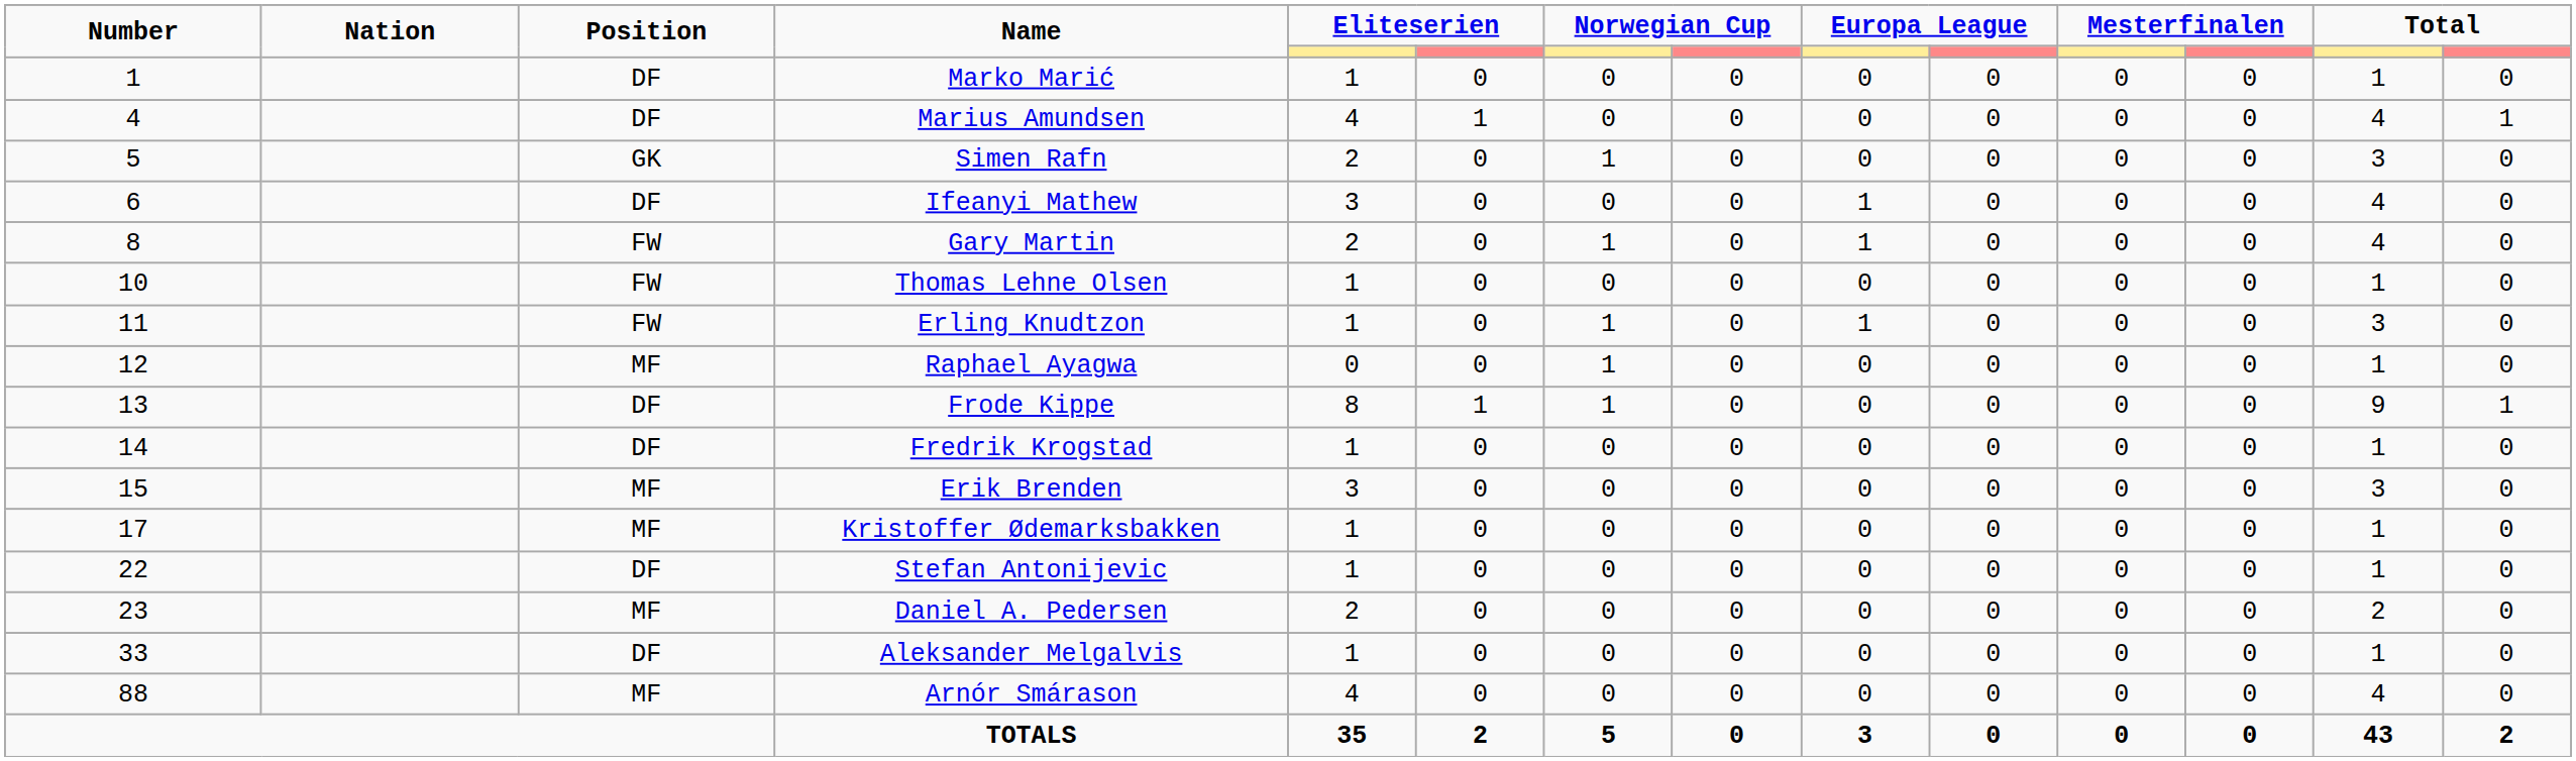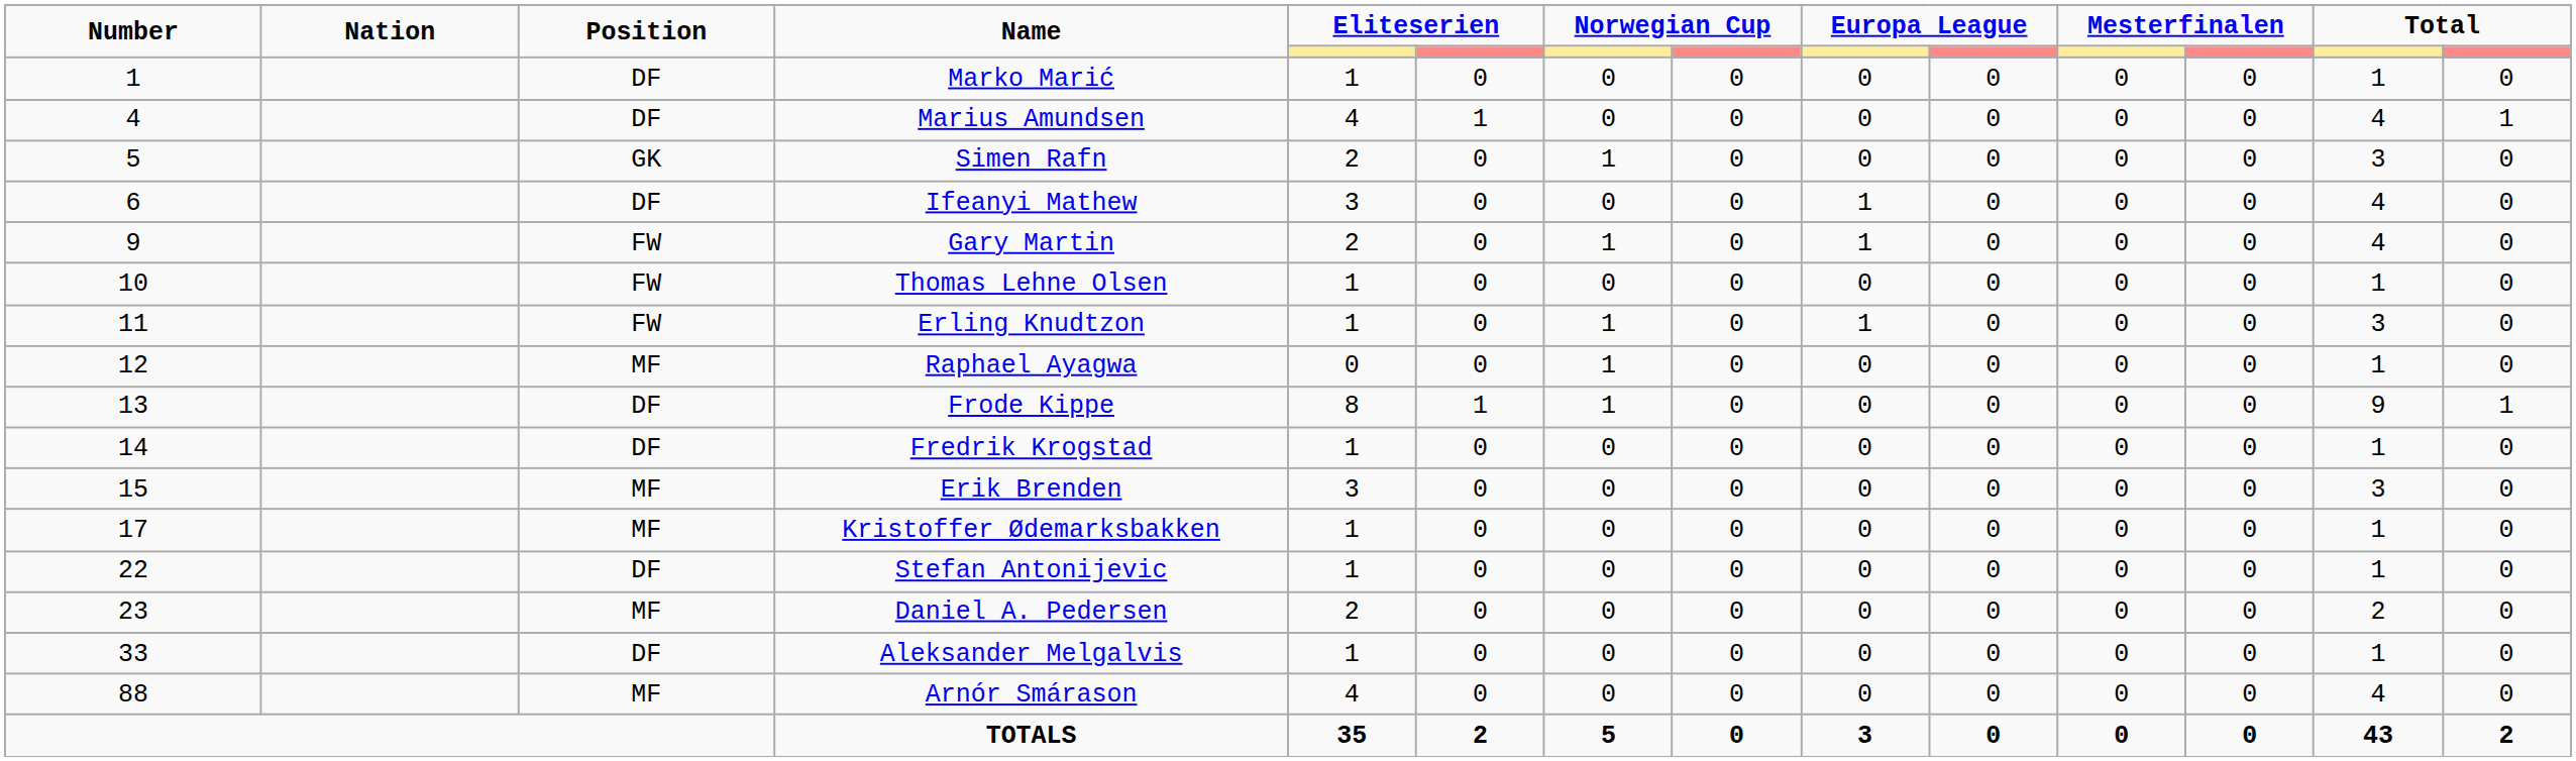 <table class="wikitable" style="font-size: 100%; text-align: center;">
 <tr>
 <td rowspan="2" width="10%" align="center"><strong>Number</strong></td>
 <td rowspan="2" width="10%" align="center"><strong>Nation</strong></td>
 <td rowspan="2" width="10%" align="center"><strong>Position</strong></td>
 <td rowspan="2" width="20%" align="center"><strong>Name</strong></td>
 <td colspan="2" align="center"><strong><a href='#'>Eliteserien</a></strong></td>
 <td colspan="2" align="center"><strong><a href='#'>Norwegian Cup</a></strong></td>
 <td colspan="2" align="center"><strong><a href='#'>Europa League</a></strong></td>
 <td colspan="2" align="center"><strong><a href='#'>Mesterfinalen</a></strong></td>
 <td colspan="2" align="center"><strong>Total</strong></td>
 </tr>
 <tr>
 <th width=60 style="background: #FFEE99"></th>
 <th width=60 style="background: #FF8888"></th>
 <th width=60 style="background: #FFEE99"></th>
 <th width=60 style="background: #FF8888"></th>
 <th width=60 style="background: #FFEE99"></th>
 <th width=60 style="background: #FF8888"></th>
 <th width=60 style="background: #FFEE99"></th>
 <th width=60 style="background: #FF8888"></th>
 <th width=60 style="background: #FFEE99"></th>
 <th width=60 style="background: #FF8888"></th>
 </tr>
 <tr>
 <td>1</td>
 <td></td>
 <td>DF</td>
 <td><a href='#'>Marko Marić</a></td>
 <td>1</td>
 <td>0</td>
 <td>0</td>
 <td>0</td>
 <td>0</td>
 <td>0</td>
 <td>0</td>
 <td>0</td>
 <td>1</td>
 <td>0</td>
 </tr>
 <tr>
 <td>4</td>
 <td></td>
 <td>DF</td>
 <td><a href='#'>Marius Amundsen</a></td>
 <td>4</td>
 <td>1</td>
 <td>0</td>
 <td>0</td>
 <td>0</td>
 <td>0</td>
 <td>0</td>
 <td>0</td>
 <td>4</td>
 <td>1</td>
 </tr>
 <tr>
 <td>5</td>
 <td></td>
 <td>GK</td>
 <td><a href='#'>Simen Rafn</a></td>
 <td>2</td>
 <td>0</td>
 <td>1</td>
 <td>0</td>
 <td>0</td>
 <td>0</td>
 <td>0</td>
 <td>0</td>
 <td>3</td>
 <td>0</td>
 </tr>
 <tr>
 <td>6</td>
 <td></td>
 <td>DF</td>
 <td><a href='#'>Ifeanyi Mathew</a></td>
 <td>3</td>
 <td>0</td>
 <td>0</td>
 <td>0</td>
 <td>1</td>
 <td>0</td>
 <td>0</td>
 <td>0</td>
 <td>4</td>
 <td>0</td>
 </tr>
 <tr>
-<td>8</td>
+<td>9</td>
 <td></td>
 <td>FW</td>
 <td><a href='#'>Gary Martin</a></td>
 <td>2</td>
 <td>0</td>
 <td>1</td>
 <td>0</td>
 <td>1</td>
 <td>0</td>
 <td>0</td>
 <td>0</td>
 <td>4</td>
 <td>0</td>
 </tr>
 <tr>
 <td>10</td>
 <td></td>
 <td>FW</td>
 <td><a href='#'>Thomas Lehne Olsen</a></td>
 <td>1</td>
 <td>0</td>
 <td>0</td>
 <td>0</td>
 <td>0</td>
 <td>0</td>
 <td>0</td>
 <td>0</td>
 <td>1</td>
 <td>0</td>
 </tr>
 <tr>
 <td>11</td>
 <td></td>
 <td>FW</td>
 <td><a href='#'>Erling Knudtzon</a></td>
 <td>1</td>
 <td>0</td>
 <td>1</td>
 <td>0</td>
 <td>1</td>
 <td>0</td>
 <td>0</td>
 <td>0</td>
 <td>3</td>
 <td>0</td>
 </tr>
 <tr>
 <td>12</td>
 <td></td>
 <td>MF</td>
 <td><a href='#'>Raphael Ayagwa</a></td>
 <td>0</td>
 <td>0</td>
 <td>1</td>
 <td>0</td>
 <td>0</td>
 <td>0</td>
 <td>0</td>
 <td>0</td>
 <td>1</td>
 <td>0</td>
 </tr>
 <tr>
 <td>13</td>
 <td></td>
 <td>DF</td>
 <td><a href='#'>Frode Kippe</a></td>
 <td>8</td>
 <td>1</td>
 <td>1</td>
 <td>0</td>
 <td>0</td>
 <td>0</td>
 <td>0</td>
 <td>0</td>
 <td>9</td>
 <td>1</td>
 </tr>
 <tr>
 <td>14</td>
 <td></td>
 <td>DF</td>
 <td><a href='#'>Fredrik Krogstad</a></td>
 <td>1</td>
 <td>0</td>
 <td>0</td>
 <td>0</td>
 <td>0</td>
 <td>0</td>
 <td>0</td>
 <td>0</td>
 <td>1</td>
 <td>0</td>
 </tr>
 <tr>
 <td>15</td>
 <td></td>
 <td>MF</td>
 <td><a href='#'>Erik Brenden</a></td>
 <td>3</td>
 <td>0</td>
 <td>0</td>
 <td>0</td>
 <td>0</td>
 <td>0</td>
 <td>0</td>
 <td>0</td>
 <td>3</td>
 <td>0</td>
 </tr>
 <tr>
 <td>17</td>
 <td></td>
 <td>MF</td>
 <td><a href='#'>Kristoffer Ødemarksbakken</a></td>
 <td>1</td>
 <td>0</td>
 <td>0</td>
 <td>0</td>
 <td>0</td>
 <td>0</td>
 <td>0</td>
 <td>0</td>
 <td>1</td>
 <td>0</td>
 </tr>
 <tr>
 <td>22</td>
 <td></td>
 <td>DF</td>
 <td><a href='#'>Stefan Antonijevic</a></td>
 <td>1</td>
 <td>0</td>
 <td>0</td>
 <td>0</td>
 <td>0</td>
 <td>0</td>
 <td>0</td>
 <td>0</td>
 <td>1</td>
 <td>0</td>
 </tr>
 <tr>
 <td>23</td>
 <td></td>
 <td>MF</td>
 <td><a href='#'>Daniel A. Pedersen</a></td>
 <td>2</td>
 <td>0</td>
 <td>0</td>
 <td>0</td>
 <td>0</td>
 <td>0</td>
 <td>0</td>
 <td>0</td>
 <td>2</td>
 <td>0</td>
 </tr>
 <tr>
 <td>33</td>
 <td></td>
 <td>DF</td>
 <td><a href='#'>Aleksander Melgalvis</a></td>
 <td>1</td>
 <td>0</td>
 <td>0</td>
 <td>0</td>
 <td>0</td>
 <td>0</td>
 <td>0</td>
 <td>0</td>
 <td>1</td>
 <td>0</td>
 </tr>
 <tr>
 <td>88</td>
 <td></td>
 <td>MF</td>
 <td><a href='#'>Arnór Smárason</a></td>
 <td>4</td>
 <td>0</td>
 <td>0</td>
 <td>0</td>
 <td>0</td>
 <td>0</td>
 <td>0</td>
 <td>0</td>
 <td>4</td>
 <td>0</td>
 </tr>
 <tr>
 <td colspan="3"></td>
 <td><strong>TOTALS</strong></td>
 <td><strong>35</strong></td>
 <td><strong>2</strong></td>
 <td><strong>5</strong></td>
 <td><strong>0</strong></td>
 <td><strong>3</strong></td>
 <td><strong>0</strong></td>
 <td><strong>0</strong></td>
 <td><strong>0</strong></td>
 <td><strong>43</strong></td>
 <td><strong>2</strong></td>
 </tr>
 </table>
